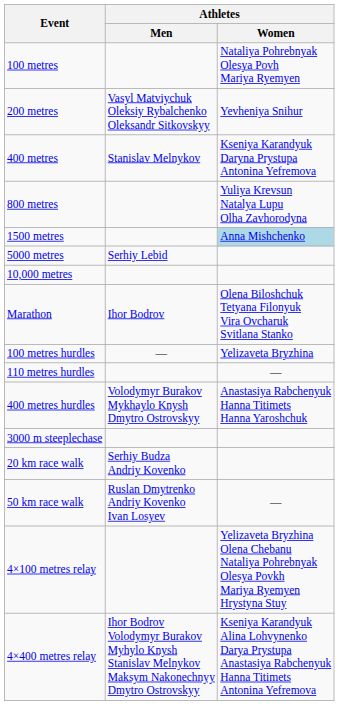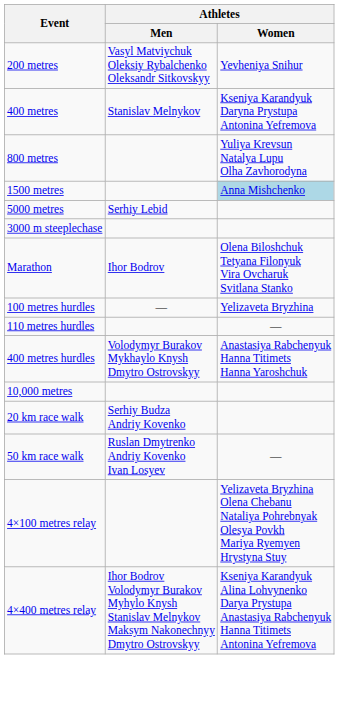 <table class=wikitable style="font-size:90%">
 <tr>
 <th rowspan=2>Event</th>
 <th colspan=2>Athletes</th>
 </tr>
 <tr>
 <th>Men</th>
 <th>Women</th>
-</tr>
-<tr>
-<td><a href='#'>100 metres</a></td>
-<td></td>
-<td><a href='#'>Nataliya Pohrebnyak</a><br><a href='#'>Olesya Povh</a><br><a href='#'>Mariya Ryemyen</a></td>
 </tr>
 <tr>
 <td><a href='#'>200 metres</a></td>
 <td><a href='#'>Vasyl Matviychuk</a><br><a href='#'>Oleksiy Rybalchenko</a><br><a href='#'>Oleksandr Sitkovskyy</a></td>
 <td><a href='#'>Yevheniya Snihur</a></td>
 </tr>
 <tr>
 <td><a href='#'>400 metres</a></td>
 <td><a href='#'>Stanislav Melnykov</a></td>
 <td><a href='#'>Kseniya Karandyuk</a><br><a href='#'>Daryna Prystupa</a><br><a href='#'>Antonina Yefremova</a></td>
 </tr>
 <tr>
 <td><a href='#'>800 metres</a></td>
 <td></td>
 <td><a href='#'>Yuliya Krevsun</a><br><a href='#'>Natalya Lupu</a><br><a href='#'>Olha Zavhorodyna</a></td>
 </tr>
 <tr>
 <td><a href='#'>1500 metres</a></td>
 <td></td>
 <td style="background: lightblue;"><a href='#'>Anna Mishchenko</a></td>
 </tr>
 <tr>
 <td><a href='#'>5000 metres</a></td>
 <td><a href='#'>Serhiy Lebid</a></td>
 <td></td>
 </tr>
 <tr>
-<td><a href='#'>10,000 metres</a></td>
+<td><a href='#'>3000 m steeplechase</a></td>
 <td></td>
 <td></td>
 </tr>
 <tr>
 <td><a href='#'>Marathon</a></td>
 <td><a href='#'>Ihor Bodrov</a></td>
 <td><a href='#'>Olena Biloshchuk</a><br><a href='#'>Tetyana Filonyuk</a><br><a href='#'>Vira Ovcharuk</a><br><a href='#'>Svitlana Stanko</a></td>
 </tr>
 <tr>
 <td><a href='#'>100 metres hurdles</a></td>
 <td align=center>—</td>
 <td><a href='#'>Yelizaveta Bryzhina</a></td>
 </tr>
 <tr>
 <td><a href='#'>110 metres hurdles</a></td>
 <td></td>
 <td align=center>—</td>
 </tr>
 <tr>
 <td><a href='#'>400 metres hurdles</a></td>
 <td><a href='#'>Volodymyr Burakov</a><br><a href='#'>Mykhaylo Knysh</a><br><a href='#'>Dmytro Ostrovskyy</a></td>
 <td><a href='#'>Anastasiya Rabchenyuk</a><br><a href='#'>Hanna Titimets</a><br><a href='#'>Hanna Yaroshchuk</a></td>
 </tr>
 <tr>
-<td><a href='#'>3000 m steeplechase</a></td>
+<td><a href='#'>10,000 metres</a></td>
 <td></td>
 <td></td>
 </tr>
 <tr>
 <td><a href='#'>20 km race walk</a></td>
 <td><a href='#'>Serhiy Budza</a><br><a href='#'>Andriy Kovenko</a></td>
 <td></td>
 </tr>
 <tr>
 <td><a href='#'>50 km race walk</a></td>
 <td><a href='#'>Ruslan Dmytrenko</a><br><a href='#'>Andriy Kovenko</a><br><a href='#'>Ivan Losyev</a></td>
 <td align=center>—</td>
 </tr>
 <tr>
 <td><a href='#'>4×100 metres relay</a></td>
 <td></td>
 <td><a href='#'>Yelizaveta Bryzhina</a><br><a href='#'>Olena Chebanu</a><br><a href='#'>Nataliya Pohrebnyak</a><br><a href='#'>Olesya Povkh</a><br><a href='#'>Mariya Ryemyen</a><br><a href='#'>Hrystyna Stuy</a></td>
 </tr>
 <tr>
 <td><a href='#'>4×400 metres relay</a></td>
 <td><a href='#'>Ihor Bodrov</a><br><a href='#'>Volodymyr Burakov</a><br><a href='#'>Myhylo Knysh</a><br><a href='#'>Stanislav Melnykov</a><br><a href='#'>Maksym Nakonechnyy</a><br><a href='#'>Dmytro Ostrovskyy</a></td>
 <td><a href='#'>Kseniya Karandyuk</a><br><a href='#'>Alina Lohvynenko</a><br><a href='#'>Darya Prystupa</a><br><a href='#'>Anastasiya Rabchenyuk</a><br><a href='#'>Hanna Titimets</a><br><a href='#'>Antonina Yefremova</a></td>
 </tr>
 </table>
